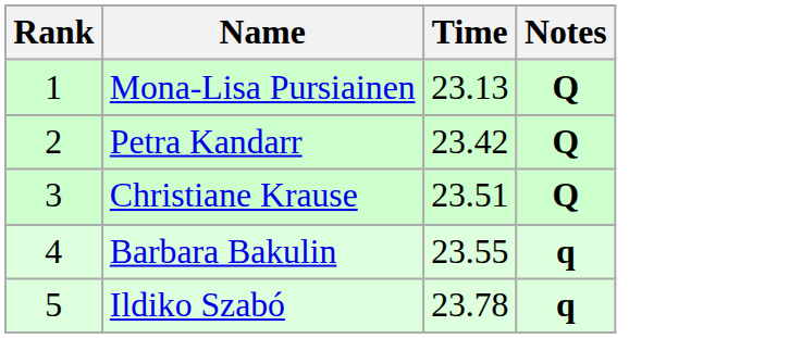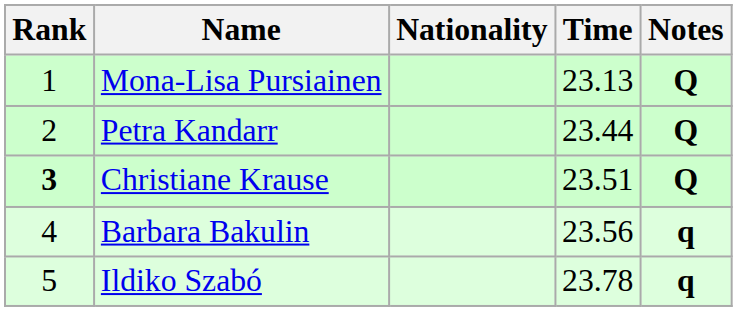 <table class="wikitable sortable" style="text-align:center">
 <tr>
 <th>Rank</th>
 <th>Name</th>
+<th>Nationality</th>
 <th>Time</th>
 <th>Notes</th>
 </tr>
 <tr bgcolor=ccffcc>
 <td>1</td>
 <td align=left><a href='#'>Mona-Lisa Pursiainen</a></td>
+<td align=left></td>
 <td>23.13</td>
 <td><strong>Q</strong></td>
 </tr>
 <tr bgcolor=ccffcc>
 <td>2</td>
 <td align=left><a href='#'>Petra Kandarr</a></td>
-<td>23.42</td>
+<td align=left></td>
+<td>23.44</td>
 <td><strong>Q</strong></td>
 </tr>
 <tr bgcolor=ccffcc>
-<td>3</td>
+<td><strong>3</strong></td>
 <td align=left><a href='#'>Christiane Krause</a></td>
+<td align=left></td>
 <td>23.51</td>
 <td><strong>Q</strong></td>
 </tr>
 <tr bgcolor=ddffdd>
 <td>4</td>
 <td align=left><a href='#'>Barbara Bakulin</a></td>
-<td>23.55</td>
+<td align=left></td>
+<td>23.56</td>
 <td><strong>q</strong></td>
 </tr>
 <tr bgcolor=ddffdd>
 <td>5</td>
 <td align=left><a href='#'>Ildiko Szabó</a></td>
+<td align=left></td>
 <td>23.78</td>
 <td><strong>q</strong></td>
 </tr>
 </table>
